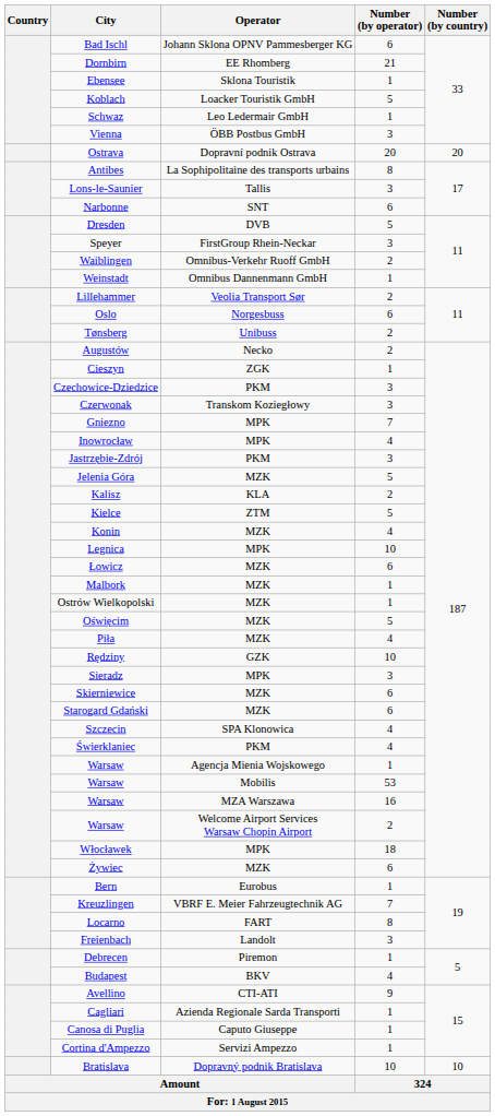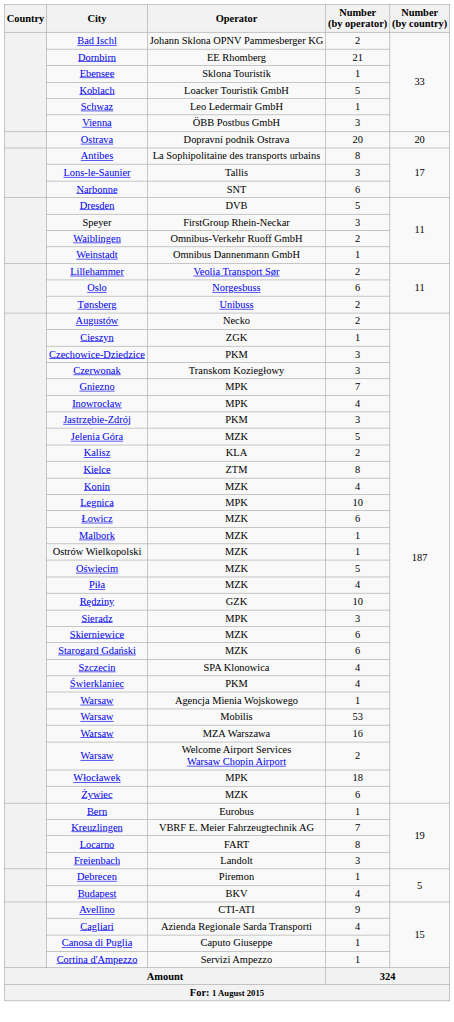 <table class="wikitable" style="text-align:center">
 <tr>
 <th>Country</th>
 <th>City</th>
 <th>Operator</th>
 <th>Number <br>(by operator)</th>
 <th>Number<br>(by country)</th>
 </tr>
 <tr>
 <th rowspan=6></th>
 <td><a href='#'>Bad Ischl</a></td>
 <td>Johann Sklona OPNV Pammesberger KG</td>
-<td>6</td>
+<td>2</td>
 <td rowspan=6>33</td>
 </tr>
 <tr>
 <td><a href='#'>Dornbirn</a></td>
 <td>EE Rhomberg</td>
 <td>21</td>
 </tr>
 <tr>
 <td><a href='#'>Ebensee</a></td>
 <td>Sklona Touristik</td>
 <td>1</td>
 </tr>
 <tr>
 <td><a href='#'>Koblach</a></td>
 <td>Loacker Touristik GmbH</td>
 <td>5</td>
 </tr>
 <tr>
 <td><a href='#'>Schwaz</a></td>
 <td>Leo Ledermair GmbH</td>
 <td>1</td>
 </tr>
 <tr>
 <td><a href='#'>Vienna</a></td>
 <td>ÖBB Postbus GmbH</td>
 <td>3</td>
 </tr>
 <tr>
 <th rowspan=1></th>
 <td><a href='#'>Ostrava</a></td>
 <td>Dopravní podnik Ostrava</td>
 <td>20</td>
 <td>20</td>
 </tr>
 <tr>
 <th rowspan=3></th>
 <td><a href='#'>Antibes</a></td>
 <td>La Sophipolitaine des transports urbains</td>
 <td>8</td>
 <td rowspan=3>17</td>
 </tr>
 <tr>
 <td><a href='#'>Lons-le-Saunier</a></td>
 <td>Tallis</td>
 <td>3</td>
 </tr>
 <tr>
 <td><a href='#'>Narbonne</a></td>
 <td>SNT</td>
 <td>6</td>
 </tr>
 <tr>
 <th rowspan=4></th>
 <td><a href='#'>Dresden</a></td>
 <td>DVB</td>
 <td>5</td>
 <td rowspan=4>11</td>
 </tr>
 <tr>
 <td>Speyer</td>
 <td>FirstGroup Rhein-Neckar</td>
 <td>3</td>
 </tr>
 <tr>
 <td><a href='#'>Waiblingen</a></td>
 <td>Omnibus-Verkehr Ruoff GmbH</td>
 <td>2</td>
 </tr>
 <tr>
 <td><a href='#'>Weinstadt</a></td>
 <td>Omnibus Dannenmann GmbH</td>
 <td>1</td>
 </tr>
 <tr>
 <th rowspan=3></th>
 <td><a href='#'>Lillehammer</a></td>
 <td><a href='#'>Veolia Transport Sør</a></td>
 <td>2</td>
 <td rowspan=3>11</td>
 </tr>
 <tr>
 <td><a href='#'>Oslo</a></td>
 <td><a href='#'>Norgesbuss</a></td>
 <td>6</td>
 </tr>
 <tr>
 <td><a href='#'>Tønsberg</a></td>
 <td><a href='#'>Unibuss</a></td>
 <td>2</td>
 </tr>
 <tr>
 <th rowspan=29></th>
 <td><a href='#'>Augustów</a></td>
 <td>Necko</td>
 <td>2</td>
 <td rowspan=29>187</td>
 </tr>
 <tr>
 <td><a href='#'>Cieszyn</a></td>
 <td>ZGK</td>
 <td>1</td>
 </tr>
 <tr>
 <td><a href='#'>Czechowice-Dziedzice</a></td>
 <td>PKM</td>
 <td>3</td>
 </tr>
 <tr>
 <td><a href='#'>Czerwonak</a></td>
 <td>Transkom Koziegłowy</td>
 <td>3</td>
 </tr>
 <tr>
 <td><a href='#'>Gniezno</a></td>
 <td>MPK</td>
 <td>7</td>
 </tr>
 <tr>
 <td><a href='#'>Inowrocław</a></td>
 <td>MPK</td>
 <td>4</td>
 </tr>
 <tr>
 <td><a href='#'>Jastrzębie-Zdrój</a></td>
 <td>PKM</td>
 <td>3</td>
 </tr>
 <tr>
 <td><a href='#'>Jelenia Góra</a></td>
 <td>MZK</td>
 <td>5</td>
 </tr>
 <tr>
 <td><a href='#'>Kalisz</a></td>
 <td>KLA</td>
 <td>2</td>
 </tr>
 <tr>
 <td><a href='#'>Kielce</a></td>
 <td>ZTM</td>
-<td>5</td>
+<td>8</td>
 </tr>
 <tr>
 <td><a href='#'>Konin</a></td>
 <td>MZK</td>
 <td>4</td>
 </tr>
 <tr>
 <td><a href='#'>Legnica</a></td>
 <td>MPK</td>
 <td>10</td>
 </tr>
 <tr>
 <td><a href='#'>Łowicz</a></td>
 <td>MZK</td>
 <td>6</td>
 </tr>
 <tr>
 <td><a href='#'>Malbork</a></td>
 <td>MZK</td>
 <td>1</td>
 </tr>
 <tr>
 <td>Ostrów Wielkopolski</td>
 <td>MZK</td>
 <td>1</td>
 </tr>
 <tr>
 <td><a href='#'>Oświęcim</a></td>
 <td>MZK</td>
 <td>5</td>
 </tr>
 <tr>
 <td><a href='#'>Piła</a></td>
 <td>MZK</td>
 <td>4</td>
 </tr>
 <tr>
 <td><a href='#'>Rędziny</a></td>
 <td>GZK</td>
 <td>10</td>
 </tr>
 <tr>
 <td><a href='#'>Sieradz</a></td>
 <td>MPK</td>
 <td>3</td>
 </tr>
 <tr>
 <td><a href='#'>Skierniewice</a></td>
 <td>MZK</td>
 <td>6</td>
 </tr>
 <tr>
 <td><a href='#'>Starogard Gdański</a></td>
 <td>MZK</td>
 <td>6</td>
 </tr>
 <tr>
 <td><a href='#'>Szczecin</a></td>
 <td>SPA Klonowica</td>
 <td>4</td>
 </tr>
 <tr>
 <td><a href='#'>Świerklaniec</a></td>
 <td>PKM</td>
 <td>4</td>
 </tr>
 <tr>
 <td><a href='#'>Warsaw</a></td>
 <td>Agencja Mienia Wojskowego</td>
 <td>1</td>
 </tr>
 <tr>
 <td><a href='#'>Warsaw</a></td>
 <td>Mobilis</td>
 <td>53</td>
 </tr>
 <tr>
 <td><a href='#'>Warsaw</a></td>
 <td>MZA Warszawa</td>
 <td>16</td>
 </tr>
 <tr>
 <td><a href='#'>Warsaw</a></td>
 <td>Welcome Airport Services <br> <a href='#'>Warsaw Chopin Airport</a></td>
 <td>2</td>
 </tr>
 <tr>
 <td><a href='#'>Włocławek</a></td>
 <td>MPK</td>
 <td>18</td>
 </tr>
 <tr>
 <td><a href='#'>Żywiec</a></td>
 <td>MZK</td>
 <td>6</td>
 </tr>
 <tr>
 <th rowspan=4></th>
 <td><a href='#'>Bern</a></td>
 <td>Eurobus</td>
 <td>1</td>
 <td rowspan=4>19</td>
 </tr>
 <tr>
 <td><a href='#'>Kreuzlingen</a></td>
 <td>VBRF E. Meier Fahrzeugtechnik AG</td>
 <td>7</td>
 </tr>
 <tr>
 <td><a href='#'>Locarno</a></td>
 <td>FART</td>
 <td>8</td>
 </tr>
 <tr>
 <td><a href='#'>Freienbach</a></td>
 <td>Landolt</td>
 <td>3</td>
 </tr>
 <tr>
 <th rowspan=2></th>
 <td><a href='#'>Debrecen</a></td>
 <td>Piremon</td>
 <td>1</td>
 <td rowspan=2>5</td>
 </tr>
 <tr>
 <td><a href='#'>Budapest</a></td>
 <td>BKV</td>
 <td>4</td>
 </tr>
 <tr>
 <th rowspan=4></th>
 <td><a href='#'>Avellino</a></td>
 <td>CTI-ATI</td>
 <td>9</td>
 <td rowspan=4>15</td>
 </tr>
 <tr>
 <td><a href='#'>Cagliari</a></td>
 <td>Azienda Regionale Sarda Transporti</td>
-<td>1</td>
+<td>4</td>
 </tr>
 <tr>
 <td><a href='#'>Canosa di Puglia</a></td>
 <td>Caputo Giuseppe</td>
 <td>1</td>
 </tr>
 <tr>
 <td><a href='#'>Cortina d'Ampezzo</a></td>
 <td>Servizi Ampezzo</td>
 <td>1</td>
 </tr>
 <tr>
-<th rowspan=1></th>
-<td><a href='#'>Bratislava</a></td>
-<td><a href='#'>Dopravný podnik Bratislava</a></td>
-<td>10</td>
-<td>10</td>
-</tr>
-<tr>
 <th colspan=3>Amount</th>
 <th colspan=2>324</th>
 </tr>
 <tr>
 <th colspan=5>For: <small>1 August 2015</small></th>
 </tr>
 </table>
